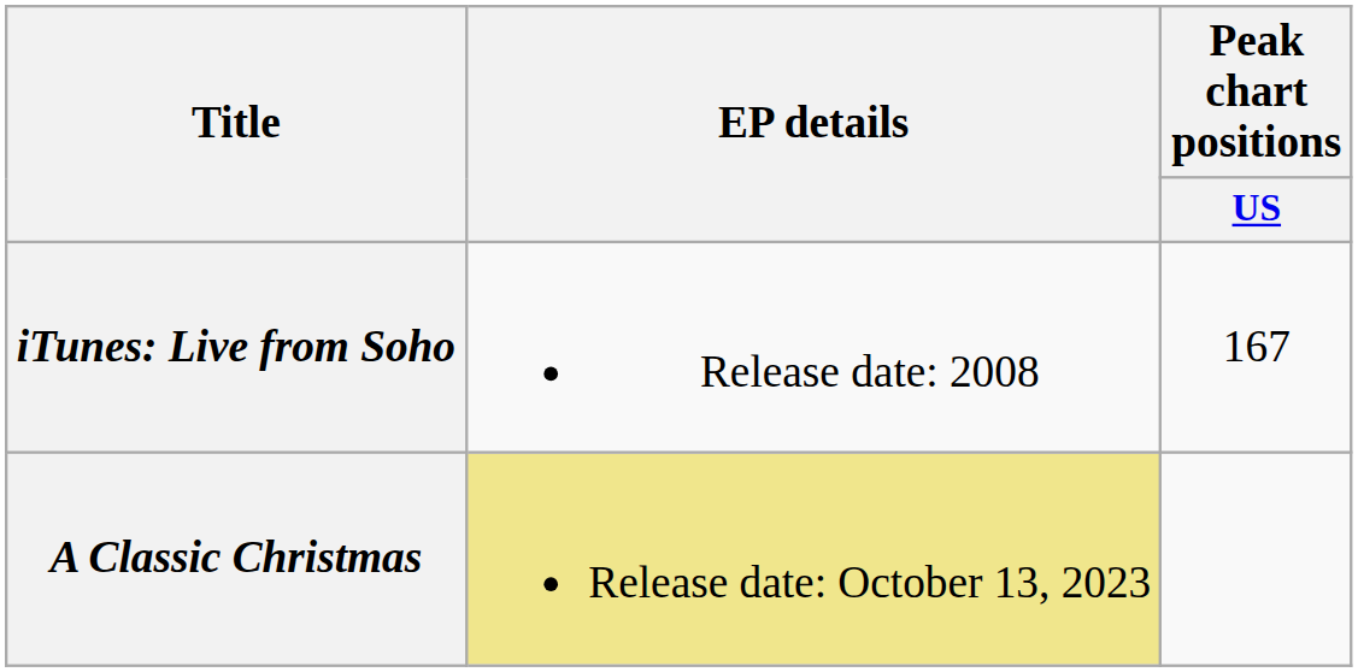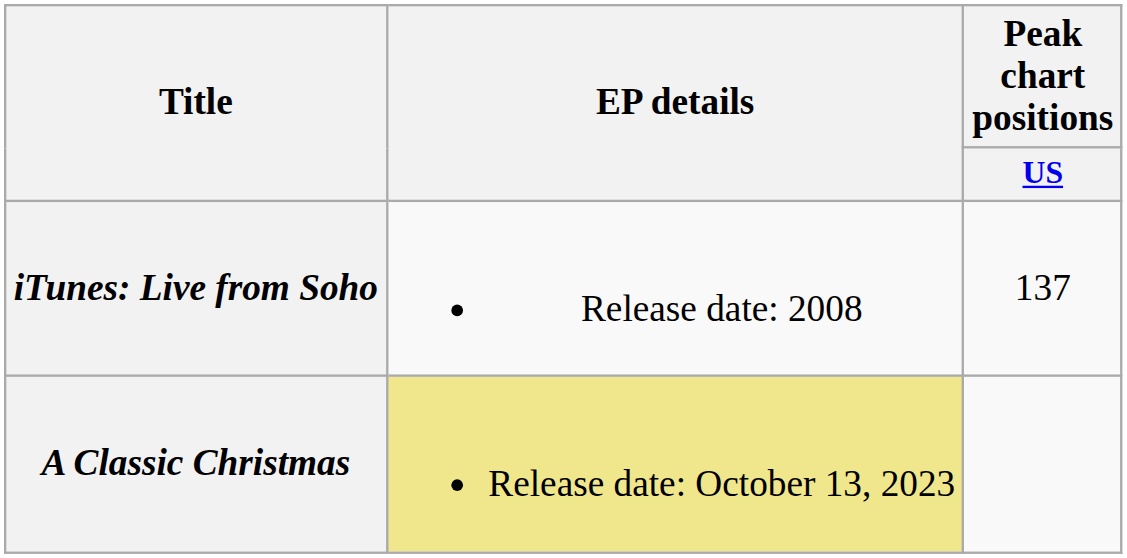 <table class="wikitable plainrowheaders" style="text-align:center;">
 <tr>
 <th scope="col" rowspan="2">Title</th>
 <th scope="col" rowspan="2">EP details</th>
 <th scope="col">Peak chart positions</th>
 </tr>
 <tr>
 <th scope="col" style="width:3em;font-size:85%;"><a href='#'>US</a><br></th>
 </tr>
 <tr>
 <th scope="row"><em>iTunes: Live from Soho</em></th>
 <td><br><ul><li>Release date: 2008</li></ul></td>
-<td>167</td>
+<td>137</td>
 </tr>
 <tr>
 <th scope="row"><em>A Classic Christmas</em></th>
 <td style="background: khaki;"><br><ul><li>Release date: October 13, 2023</li></ul></td>
 <td></td>
 </tr>
 </table>
